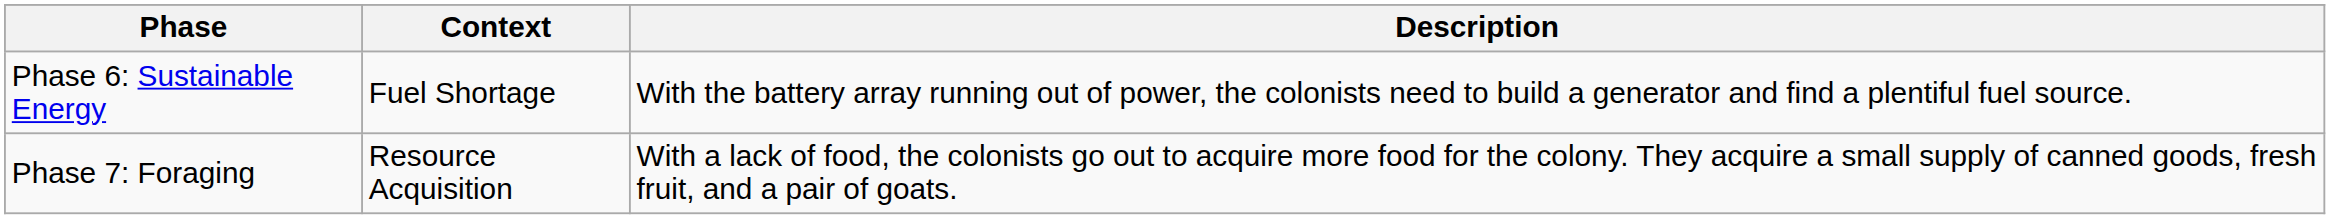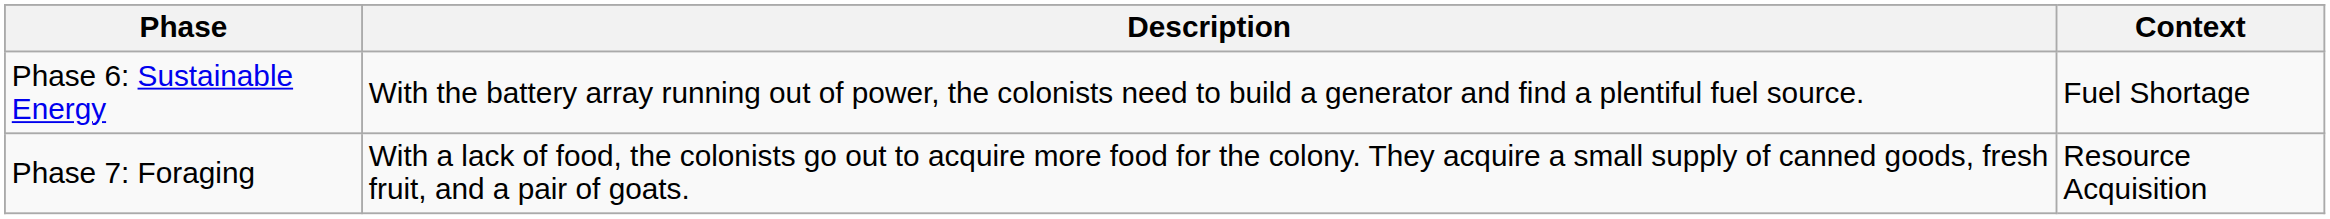 <table class="wikitable" border="1">
 <tr>
 <th>Phase</th>
+<th>Description</th>
 <th>Context</th>
-<th>Description</th>
 </tr>
 <tr>
 <td>Phase 6: <a href='#'>Sustainable Energy</a></td>
+<td>With the battery array running out of power, the colonists need to build a generator and find a plentiful fuel source.</td>
 <td>Fuel Shortage</td>
-<td>With the battery array running out of power, the colonists need to build a generator and find a plentiful fuel source.</td>
 </tr>
 <tr>
 <td>Phase 7: Foraging</td>
+<td>With a lack of food, the colonists go out to acquire more food for the colony. They acquire a small supply of canned goods, fresh fruit, and a pair of goats.</td>
 <td>Resource Acquisition</td>
-<td>With a lack of food, the colonists go out to acquire more food for the colony. They acquire a small supply of canned goods, fresh fruit, and a pair of goats.</td>
 </tr>
 </table>
